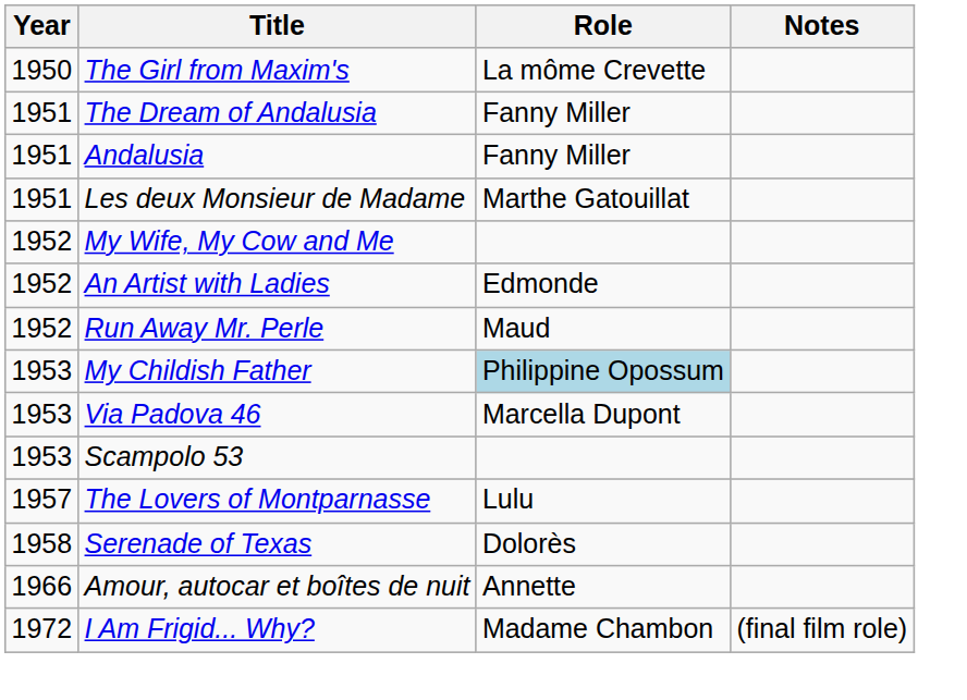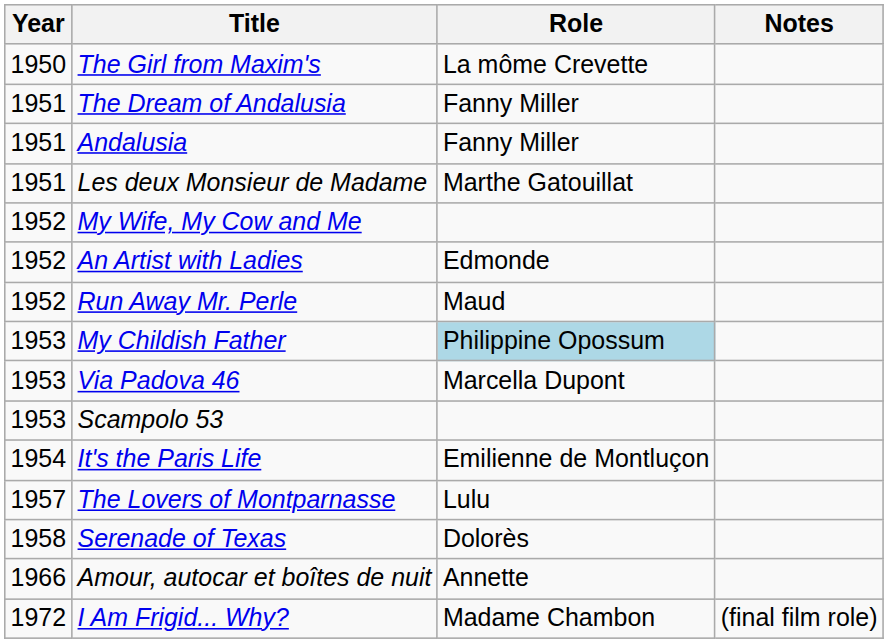 <table class="wikitable">
 <tr>
 <th>Year</th>
 <th>Title</th>
 <th>Role</th>
 <th>Notes</th>
 </tr>
 <tr>
 <td>1950</td>
 <td><em><a href='#'>The Girl from Maxim's</a></em></td>
 <td>La môme Crevette</td>
 <td></td>
 </tr>
 <tr>
 <td>1951</td>
 <td><em><a href='#'>The Dream of Andalusia</a></em></td>
 <td>Fanny Miller</td>
 <td></td>
 </tr>
 <tr>
 <td>1951</td>
 <td><em><a href='#'>Andalusia</a></em></td>
 <td>Fanny Miller</td>
 <td></td>
 </tr>
 <tr>
 <td>1951</td>
 <td><em>Les deux Monsieur de Madame</em></td>
 <td>Marthe Gatouillat</td>
 <td></td>
 </tr>
 <tr>
 <td>1952</td>
 <td><em><a href='#'>My Wife, My Cow and Me</a></em></td>
 <td></td>
 <td></td>
 </tr>
 <tr>
 <td>1952</td>
 <td><em><a href='#'>An Artist with Ladies</a></em></td>
 <td>Edmonde</td>
 <td></td>
 </tr>
 <tr>
 <td>1952</td>
 <td><em><a href='#'>Run Away Mr. Perle</a></em></td>
 <td>Maud</td>
 <td></td>
 </tr>
 <tr>
 <td>1953</td>
 <td><em><a href='#'>My Childish Father</a></em></td>
 <td style="background: lightblue;">Philippine Opossum</td>
 <td></td>
 </tr>
 <tr>
 <td>1953</td>
 <td><em><a href='#'>Via Padova 46</a></em></td>
 <td>Marcella Dupont</td>
 <td></td>
 </tr>
 <tr>
 <td>1953</td>
 <td><em>Scampolo 53</em></td>
 <td></td>
 <td></td>
 </tr>
 <tr>
+<td>1954</td>
+<td><em><a href='#'>It's the Paris Life</a></em></td>
+<td>Emilienne de Montluçon</td>
+<td></td>
+</tr>
+<tr>
 <td>1957</td>
 <td><em><a href='#'>The Lovers of Montparnasse</a></em></td>
 <td>Lulu</td>
 <td></td>
 </tr>
 <tr>
 <td>1958</td>
 <td><em><a href='#'>Serenade of Texas</a></em></td>
 <td>Dolorès</td>
 <td></td>
 </tr>
 <tr>
 <td>1966</td>
 <td><em>Amour, autocar et boîtes de nuit</em></td>
 <td>Annette</td>
 <td></td>
 </tr>
 <tr>
 <td>1972</td>
 <td><em><a href='#'>I Am Frigid... Why?</a></em></td>
 <td>Madame Chambon</td>
 <td>(final film role)</td>
 </tr>
 </table>
